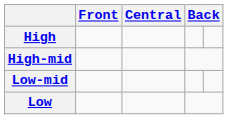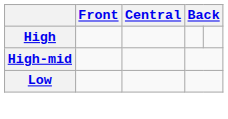 <table class="wikitable" style="text-align:center">
 <tr>
 <th></th>
 <th><a href='#'>Front</a></th>
 <th><a href='#'>Central</a></th>
 <th colspan="2"><a href='#'>Back</a></th>
 </tr>
 <tr>
 <th><a href='#'>High</a></th>
 <td align="center"></td>
 <td></td>
 <td></td>
 <td align="center"></td>
 </tr>
 <tr>
 <th><a href='#'>High-mid</a></th>
 <td></td>
 <td></td>
 <td colspan="2"></td>
 </tr>
 <tr>
-<th><a href='#'>Low-mid</a></th>
-<td align="center"></td>
-<td></td>
-<td></td>
-<td align="center"></td>
-</tr>
-<tr>
 <th><a href='#'>Low</a></th>
 <td></td>
 <td align="center"></td>
 <td colspan="2"></td>
 </tr>
 </table>
